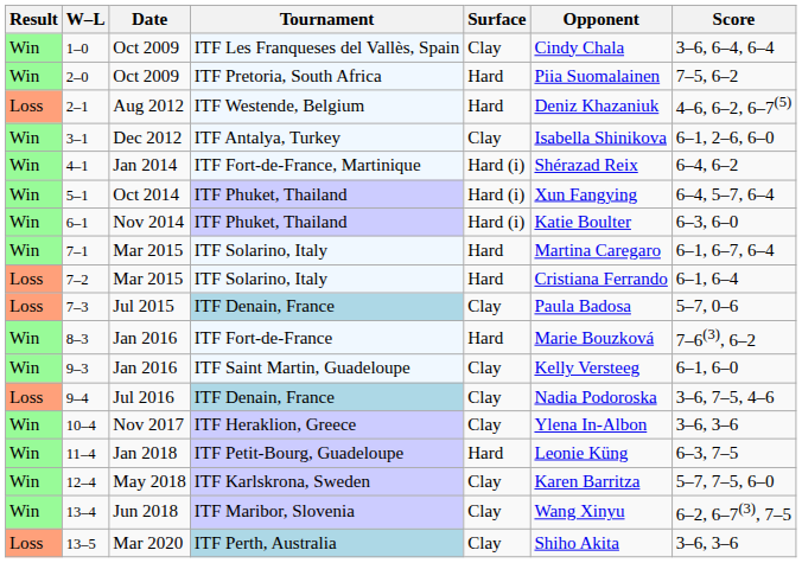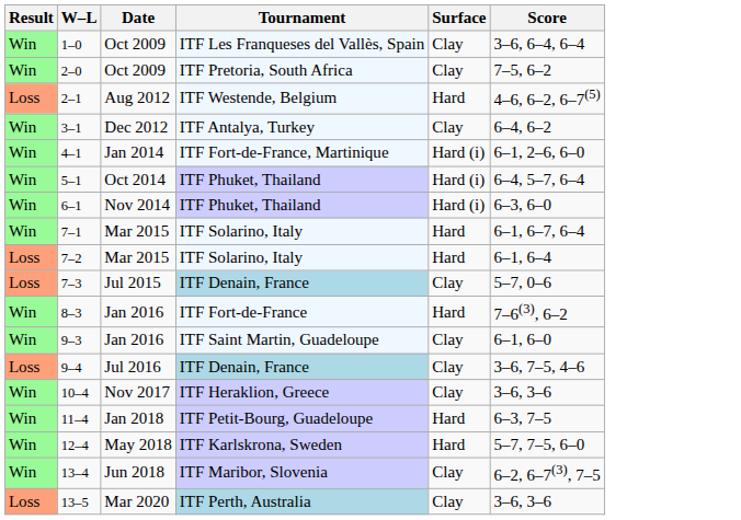 <table class="sortable wikitable">
 <tr>
 <th>Result</th>
 <th class="unsortable">W–L</th>
 <th>Date</th>
 <th>Tournament</th>
 <th>Surface</th>
-<th>Opponent</th>
 <th class="unsortable">Score</th>
 </tr>
 <tr>
 <td bgcolor="98FB98">Win</td>
 <td><small>1–0</small></td>
 <td>Oct 2009</td>
 <td style="background:#f0f8ff;">ITF Les Franqueses del Vallès, Spain</td>
 <td>Clay</td>
-<td> <a href='#'>Cindy Chala</a></td>
 <td>3–6, 6–4, 6–4</td>
 </tr>
 <tr>
 <td bgcolor="98FB98">Win</td>
 <td><small>2–0</small></td>
 <td>Oct 2009</td>
 <td style="background:#f0f8ff;">ITF Pretoria, South Africa</td>
-<td>Hard</td>
-<td> <a href='#'>Piia Suomalainen</a></td>
+<td>Clay</td>
 <td>7–5, 6–2</td>
 </tr>
 <tr>
 <td bgcolor="FFA07A">Loss</td>
 <td><small>2–1</small></td>
 <td>Aug 2012</td>
 <td style="background:#f0f8ff;">ITF Westende, Belgium</td>
 <td>Hard</td>
-<td> <a href='#'>Deniz Khazaniuk</a></td>
 <td>4–6, 6–2, 6–7<sup>(5)</sup></td>
 </tr>
 <tr>
 <td bgcolor="98FB98">Win</td>
 <td><small>3–1</small></td>
 <td>Dec 2012</td>
 <td style="background:#f0f8ff;">ITF Antalya, Turkey</td>
 <td>Clay</td>
-<td> <a href='#'>Isabella Shinikova</a></td>
-<td>6–1, 2–6, 6–0</td>
+<td>6–4, 6–2</td>
 </tr>
 <tr>
 <td bgcolor="98FB98">Win</td>
 <td><small>4–1</small></td>
 <td>Jan 2014</td>
 <td style="background:#f0f8ff;">ITF Fort-de-France, Martinique</td>
 <td>Hard (i)</td>
-<td> <a href='#'>Shérazad Reix</a></td>
-<td>6–4, 6–2</td>
+<td>6–1, 2–6, 6–0</td>
 </tr>
 <tr>
 <td bgcolor="98FB98">Win</td>
 <td><small>5–1</small></td>
 <td>Oct 2014</td>
 <td style="background:#ccccff;">ITF Phuket, Thailand</td>
 <td>Hard (i)</td>
-<td> <a href='#'>Xun Fangying</a></td>
 <td>6–4, 5–7, 6–4</td>
 </tr>
 <tr>
 <td bgcolor="98FB98">Win</td>
 <td><small>6–1</small></td>
 <td>Nov 2014</td>
 <td style="background:#ccccff;">ITF Phuket, Thailand</td>
 <td>Hard (i)</td>
-<td> <a href='#'>Katie Boulter</a></td>
 <td>6–3, 6–0</td>
 </tr>
 <tr>
 <td bgcolor="98FB98">Win</td>
 <td><small>7–1</small></td>
 <td>Mar 2015</td>
 <td style="background:#f0f8ff;">ITF Solarino, Italy</td>
 <td>Hard</td>
-<td> <a href='#'>Martina Caregaro</a></td>
 <td>6–1, 6–7, 6–4</td>
 </tr>
 <tr>
 <td bgcolor="FFA07A">Loss</td>
 <td><small>7–2</small></td>
 <td>Mar 2015</td>
 <td style="background:#f0f8ff;">ITF Solarino, Italy</td>
 <td>Hard</td>
-<td> <a href='#'>Cristiana Ferrando</a></td>
 <td>6–1, 6–4</td>
 </tr>
 <tr>
 <td bgcolor="FFA07A">Loss</td>
 <td><small>7–3</small></td>
 <td>Jul 2015</td>
 <td style="background:lightblue;">ITF Denain, France</td>
 <td>Clay</td>
-<td> <a href='#'>Paula Badosa</a></td>
 <td>5–7, 0–6</td>
 </tr>
 <tr>
 <td bgcolor="98FB98">Win</td>
 <td><small>8–3</small></td>
 <td>Jan 2016</td>
 <td style="background:#f0f8ff;">ITF Fort-de-France</td>
 <td>Hard</td>
-<td> <a href='#'>Marie Bouzková</a></td>
 <td>7–6<sup>(3)</sup>, 6–2</td>
 </tr>
 <tr>
 <td bgcolor="98FB98">Win</td>
 <td><small>9–3</small></td>
 <td>Jan 2016</td>
 <td style="background:#f0f8ff;">ITF Saint Martin, Guadeloupe</td>
 <td>Clay</td>
-<td> <a href='#'>Kelly Versteeg</a></td>
 <td>6–1, 6–0</td>
 </tr>
 <tr>
 <td bgcolor="FFA07A">Loss</td>
 <td><small>9–4</small></td>
 <td>Jul 2016</td>
 <td style="background:lightblue;">ITF Denain, France</td>
 <td>Clay</td>
-<td> <a href='#'>Nadia Podoroska</a></td>
 <td>3–6, 7–5, 4–6</td>
 </tr>
 <tr>
 <td bgcolor="98FB98">Win</td>
 <td><small>10–4</small></td>
 <td>Nov 2017</td>
 <td style="background:#ccccff;">ITF Heraklion, Greece</td>
 <td>Clay</td>
-<td> <a href='#'>Ylena In-Albon</a></td>
 <td>3–6, 3–6</td>
 </tr>
 <tr>
 <td bgcolor="98FB98">Win</td>
 <td><small>11–4</small></td>
 <td>Jan 2018</td>
 <td style="background:#ccccff;">ITF Petit-Bourg, Guadeloupe</td>
 <td>Hard</td>
-<td> <a href='#'>Leonie Küng</a></td>
 <td>6–3, 7–5</td>
 </tr>
 <tr>
 <td bgcolor="98FB98">Win</td>
 <td><small>12–4</small></td>
 <td>May 2018</td>
 <td style="background:#ccccff;">ITF Karlskrona, Sweden</td>
-<td>Clay</td>
-<td> <a href='#'>Karen Barritza</a></td>
+<td>Hard</td>
 <td>5–7, 7–5, 6–0</td>
 </tr>
 <tr>
 <td bgcolor="98FB98">Win</td>
 <td><small>13–4</small></td>
 <td>Jun 2018</td>
 <td style="background:#ccccff;">ITF Maribor, Slovenia</td>
 <td>Clay</td>
-<td> <a href='#'>Wang Xinyu</a></td>
 <td>6–2, 6–7<sup>(3)</sup>, 7–5</td>
 </tr>
 <tr>
 <td bgcolor="FFA07A">Loss</td>
 <td><small>13–5</small></td>
 <td>Mar 2020</td>
 <td style="background:lightblue;">ITF Perth, Australia</td>
 <td>Clay</td>
-<td> <a href='#'>Shiho Akita</a></td>
 <td>3–6, 3–6</td>
 </tr>
 </table>
